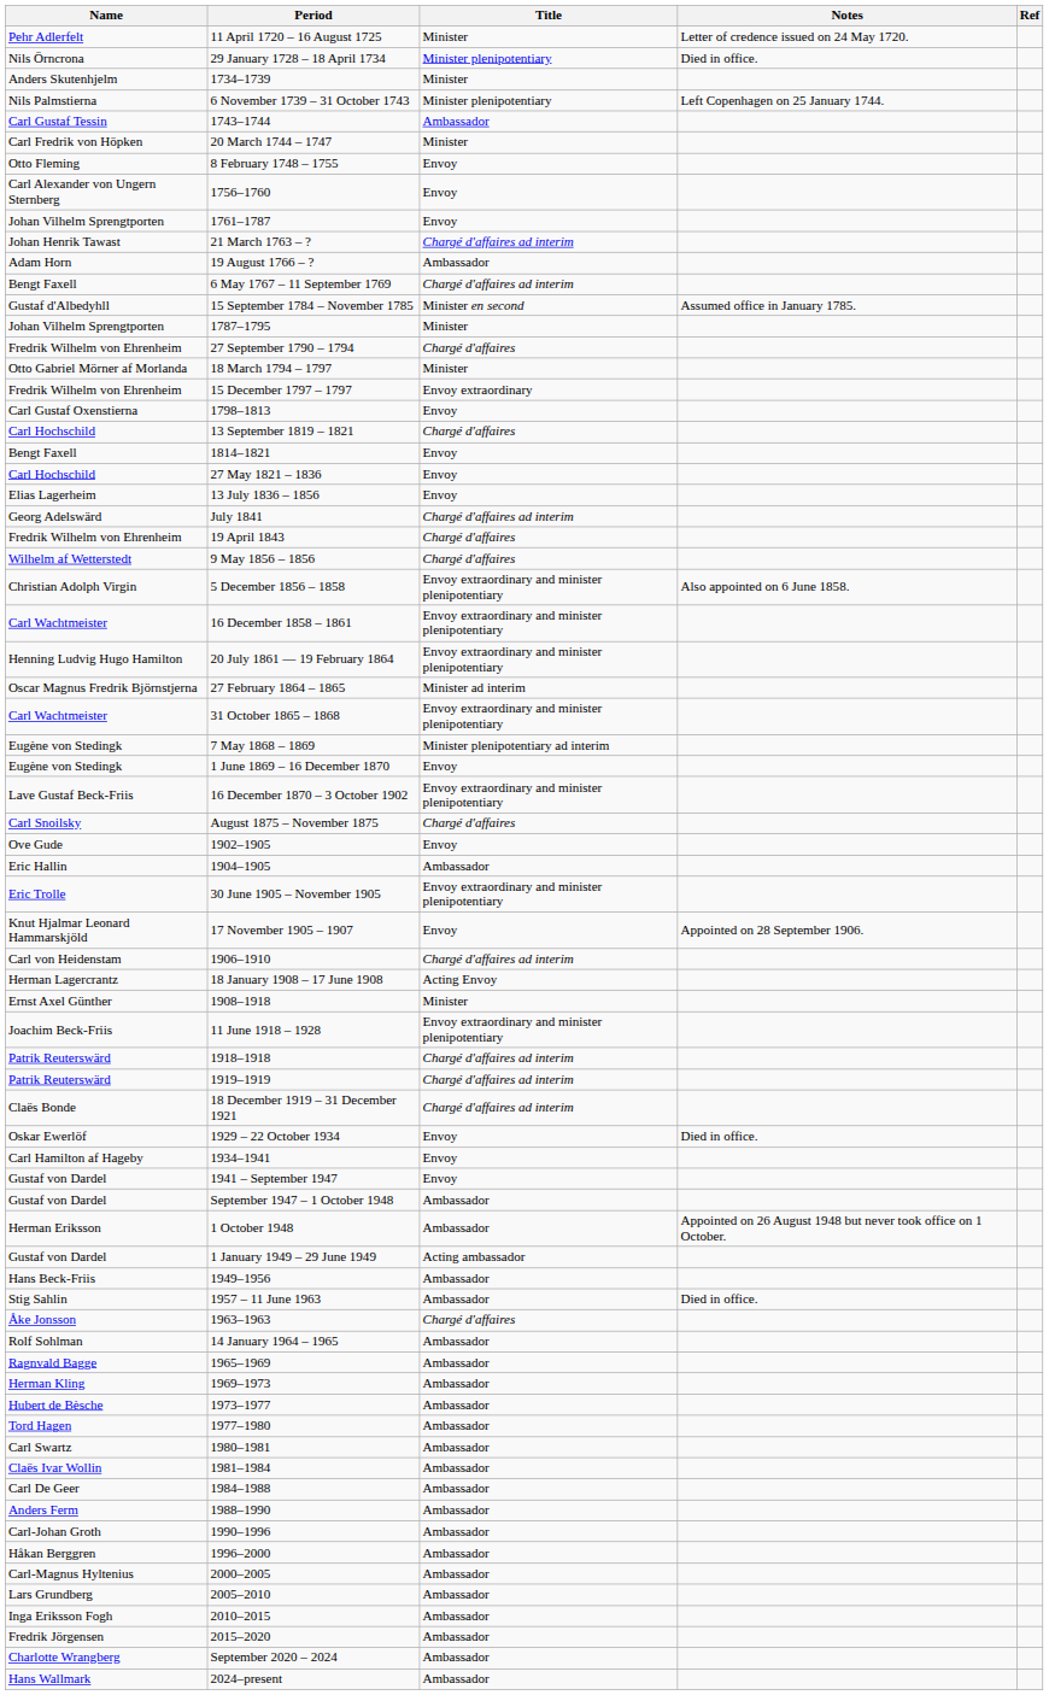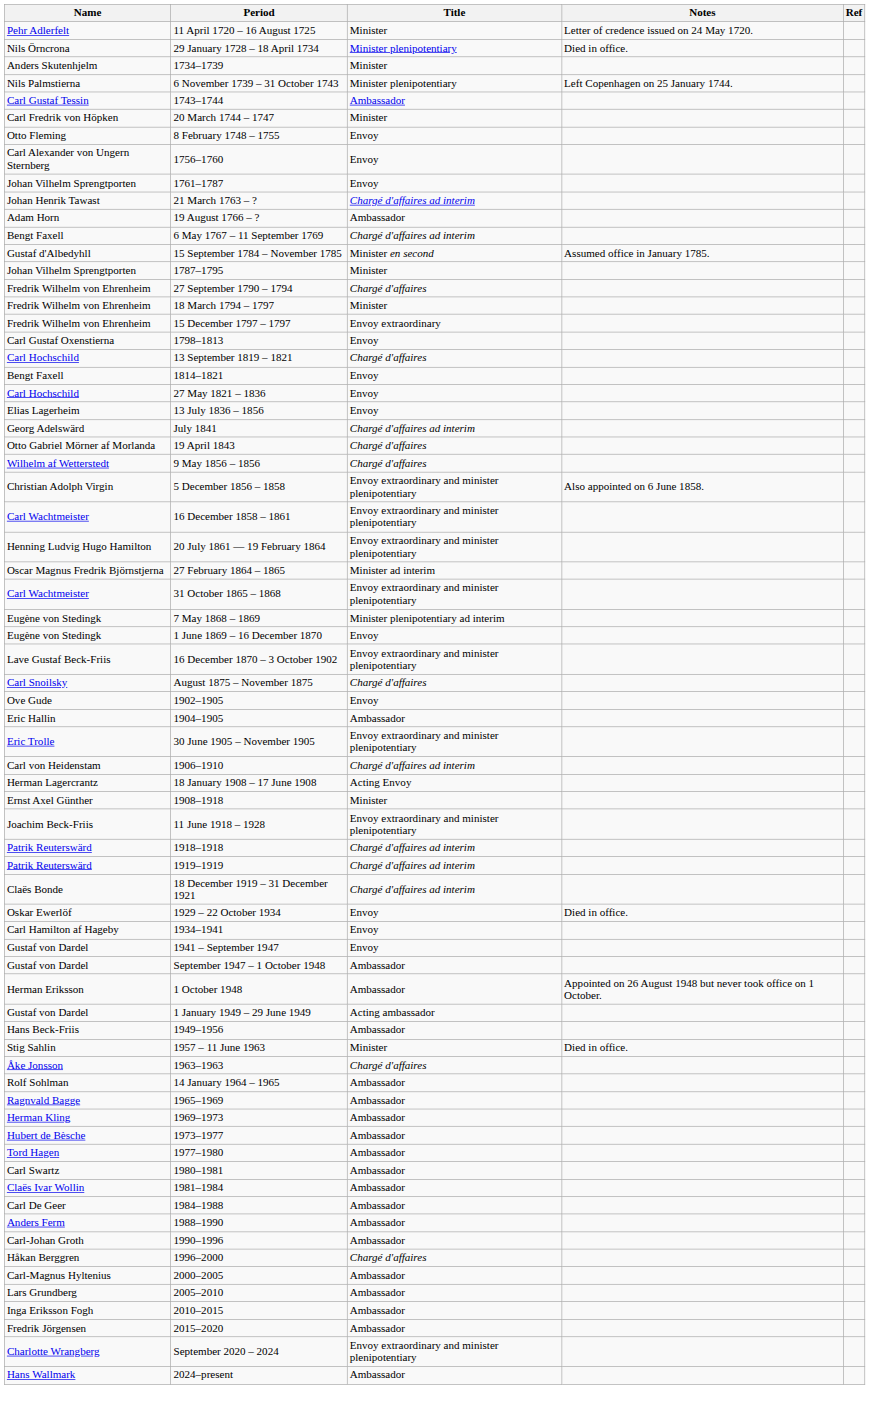 <table class="wikitable">
 <tr>
 <th>Name</th>
 <th>Period</th>
 <th>Title</th>
 <th>Notes</th>
 <th>Ref</th>
 </tr>
 <tr>
 <td><a href='#'>Pehr Adlerfelt</a></td>
 <td>11 April 1720 – 16 August 1725</td>
 <td>Minister</td>
 <td>Letter of credence issued on 24 May 1720.</td>
 <td></td>
 </tr>
 <tr>
 <td>Nils Örncrona</td>
 <td>29 January 1728 – 18 April 1734</td>
 <td><a href='#'>Minister plenipotentiary</a></td>
 <td>Died in office.</td>
 <td></td>
 </tr>
 <tr>
 <td>Anders Skutenhjelm</td>
 <td>1734–1739</td>
 <td>Minister</td>
 <td></td>
 <td></td>
 </tr>
 <tr>
 <td>Nils Palmstierna</td>
 <td>6 November 1739 – 31 October 1743</td>
 <td>Minister plenipotentiary</td>
 <td>Left Copenhagen on 25 January 1744.</td>
 <td></td>
 </tr>
 <tr>
 <td><a href='#'>Carl Gustaf Tessin</a></td>
 <td>1743–1744</td>
 <td><a href='#'>Ambassador</a></td>
 <td></td>
 <td></td>
 </tr>
 <tr>
 <td>Carl Fredrik von Höpken</td>
 <td>20 March 1744 – 1747</td>
 <td>Minister</td>
 <td></td>
 <td></td>
 </tr>
 <tr>
 <td>Otto Fleming</td>
 <td>8 February 1748 – 1755</td>
 <td>Envoy</td>
 <td></td>
 <td></td>
 </tr>
 <tr>
 <td>Carl Alexander von Ungern Sternberg</td>
 <td>1756–1760</td>
 <td>Envoy</td>
 <td></td>
 <td></td>
 </tr>
 <tr>
 <td>Johan Vilhelm Sprengtporten</td>
 <td>1761–1787</td>
 <td>Envoy</td>
 <td></td>
 <td></td>
 </tr>
 <tr>
 <td>Johan Henrik Tawast</td>
 <td>21 March 1763 – ?</td>
 <td><em><a href='#'>Chargé d'affaires ad interim</a></em></td>
 <td></td>
 <td></td>
 </tr>
 <tr>
 <td>Adam Horn</td>
 <td>19 August 1766 – ?</td>
 <td>Ambassador</td>
 <td></td>
 <td></td>
 </tr>
 <tr>
 <td>Bengt Faxell</td>
 <td>6 May 1767 – 11 September 1769</td>
 <td><em>Chargé d'affaires ad interim</em></td>
 <td></td>
 <td></td>
 </tr>
 <tr>
 <td>Gustaf d'Albedyhll</td>
 <td>15 September 1784 – November 1785</td>
 <td>Minister <em>en second</em></td>
 <td>Assumed office in January 1785.</td>
 <td></td>
 </tr>
 <tr>
 <td>Johan Vilhelm Sprengtporten</td>
 <td>1787–1795</td>
 <td>Minister</td>
 <td></td>
 <td></td>
 </tr>
 <tr>
 <td>Fredrik Wilhelm von Ehrenheim</td>
 <td>27 September 1790 – 1794</td>
 <td><em>Chargé d'affaires</em></td>
 <td></td>
 <td></td>
 </tr>
 <tr>
-<td>Otto Gabriel Mörner af Morlanda</td>
+<td>Fredrik Wilhelm von Ehrenheim</td>
 <td>18 March 1794 – 1797</td>
 <td>Minister</td>
 <td></td>
 <td></td>
 </tr>
 <tr>
 <td>Fredrik Wilhelm von Ehrenheim</td>
 <td>15 December 1797 – 1797</td>
 <td>Envoy extraordinary</td>
 <td></td>
 <td></td>
 </tr>
 <tr>
 <td>Carl Gustaf Oxenstierna</td>
 <td>1798–1813</td>
 <td>Envoy</td>
 <td></td>
 <td></td>
 </tr>
 <tr>
 <td><a href='#'>Carl Hochschild</a></td>
 <td>13 September 1819 – 1821</td>
 <td><em>Chargé d'affaires</em></td>
 <td></td>
 <td></td>
 </tr>
 <tr>
 <td>Bengt Faxell</td>
 <td>1814–1821</td>
 <td>Envoy</td>
 <td></td>
 <td></td>
 </tr>
 <tr>
 <td><a href='#'>Carl Hochschild</a></td>
 <td>27 May 1821 – 1836</td>
 <td>Envoy</td>
 <td></td>
 <td></td>
 </tr>
 <tr>
 <td>Elias Lagerheim</td>
 <td>13 July 1836 – 1856</td>
 <td>Envoy</td>
 <td></td>
 <td></td>
 </tr>
 <tr>
 <td>Georg Adelswärd</td>
 <td>July 1841</td>
 <td><em>Chargé d'affaires ad interim</em></td>
 <td></td>
 <td></td>
 </tr>
 <tr>
-<td>Fredrik Wilhelm von Ehrenheim</td>
+<td>Otto Gabriel Mörner af Morlanda</td>
 <td>19 April 1843</td>
 <td><em>Chargé d'affaires</em></td>
 <td></td>
 <td></td>
 </tr>
 <tr>
 <td><a href='#'>Wilhelm af Wetterstedt</a></td>
 <td>9 May 1856 – 1856</td>
 <td><em>Chargé d'affaires</em></td>
 <td></td>
 <td></td>
 </tr>
 <tr>
 <td>Christian Adolph Virgin</td>
 <td>5 December 1856 – 1858</td>
 <td>Envoy extraordinary and minister plenipotentiary</td>
 <td>Also appointed on 6 June 1858.</td>
 <td></td>
 </tr>
 <tr>
 <td><a href='#'>Carl Wachtmeister</a></td>
 <td>16 December 1858 – 1861</td>
 <td>Envoy extraordinary and minister plenipotentiary</td>
 <td></td>
 <td></td>
 </tr>
 <tr>
 <td>Henning Ludvig Hugo Hamilton</td>
 <td>20 July 1861 — 19 February 1864</td>
 <td>Envoy extraordinary and minister plenipotentiary</td>
 <td></td>
 <td></td>
 </tr>
 <tr>
 <td>Oscar Magnus Fredrik Björnstjerna</td>
 <td>27 February 1864 – 1865</td>
 <td>Minister ad interim</td>
 <td></td>
 <td></td>
 </tr>
 <tr>
 <td><a href='#'>Carl Wachtmeister</a></td>
 <td>31 October 1865 – 1868</td>
 <td>Envoy extraordinary and minister plenipotentiary</td>
 <td></td>
 <td></td>
 </tr>
 <tr>
 <td>Eugène von Stedingk</td>
 <td>7 May 1868 – 1869</td>
 <td>Minister plenipotentiary ad interim</td>
 <td></td>
 <td></td>
 </tr>
 <tr>
 <td>Eugène von Stedingk</td>
 <td>1 June 1869 – 16 December 1870</td>
 <td>Envoy</td>
 <td></td>
 <td></td>
 </tr>
 <tr>
 <td>Lave Gustaf Beck-Friis</td>
 <td>16 December 1870 – 3 October 1902</td>
 <td>Envoy extraordinary and minister plenipotentiary</td>
 <td></td>
 <td></td>
 </tr>
 <tr>
 <td><a href='#'>Carl Snoilsky</a></td>
 <td>August 1875 – November 1875</td>
 <td><em>Chargé d'affaires</em></td>
 <td></td>
 <td></td>
 </tr>
 <tr>
 <td>Ove Gude</td>
 <td>1902–1905</td>
 <td>Envoy</td>
 <td></td>
 <td></td>
 </tr>
 <tr>
 <td>Eric Hallin</td>
 <td>1904–1905</td>
 <td>Ambassador</td>
 <td></td>
 <td></td>
 </tr>
 <tr>
 <td><a href='#'>Eric Trolle</a></td>
 <td>30 June 1905 – November 1905</td>
 <td>Envoy extraordinary and minister plenipotentiary</td>
 <td></td>
-<td></td>
-</tr>
-<tr>
-<td>Knut Hjalmar Leonard Hammarskjöld</td>
-<td>17 November 1905 – 1907</td>
-<td>Envoy</td>
-<td>Appointed on 28 September 1906.</td>
 <td></td>
 </tr>
 <tr>
 <td>Carl von Heidenstam</td>
 <td>1906–1910</td>
 <td><em>Chargé d'affaires ad interim</em></td>
 <td></td>
 <td></td>
 </tr>
 <tr>
 <td>Herman Lagercrantz</td>
 <td>18 January 1908 – 17 June 1908</td>
 <td>Acting Envoy</td>
 <td></td>
 <td></td>
 </tr>
 <tr>
 <td>Ernst Axel Günther</td>
 <td>1908–1918</td>
 <td>Minister</td>
 <td></td>
 <td></td>
 </tr>
 <tr>
 <td>Joachim Beck-Friis</td>
 <td>11 June 1918 – 1928</td>
 <td>Envoy extraordinary and minister plenipotentiary</td>
 <td></td>
 <td></td>
 </tr>
 <tr>
 <td><a href='#'>Patrik Reuterswärd</a></td>
 <td>1918–1918</td>
 <td><em>Chargé d'affaires ad interim</em></td>
 <td></td>
 <td></td>
 </tr>
 <tr>
 <td><a href='#'>Patrik Reuterswärd</a></td>
 <td>1919–1919</td>
 <td><em>Chargé d'affaires ad interim</em></td>
 <td></td>
 <td></td>
 </tr>
 <tr>
 <td>Claës Bonde</td>
 <td>18 December 1919 – 31 December 1921</td>
 <td><em>Chargé d'affaires ad interim</em></td>
 <td></td>
 <td></td>
 </tr>
 <tr>
 <td>Oskar Ewerlöf</td>
 <td>1929 – 22 October 1934</td>
 <td>Envoy</td>
 <td>Died in office.</td>
 <td></td>
 </tr>
 <tr>
 <td>Carl Hamilton af Hageby</td>
 <td>1934–1941</td>
 <td>Envoy</td>
 <td></td>
 <td></td>
 </tr>
 <tr>
 <td>Gustaf von Dardel</td>
 <td>1941 – September 1947</td>
 <td>Envoy</td>
 <td></td>
 <td></td>
 </tr>
 <tr>
 <td>Gustaf von Dardel</td>
 <td>September 1947 – 1 October 1948</td>
 <td>Ambassador</td>
 <td></td>
 <td></td>
 </tr>
 <tr>
 <td>Herman Eriksson</td>
 <td>1 October 1948</td>
 <td>Ambassador</td>
 <td>Appointed on 26 August 1948 but never took office on 1 October.</td>
 <td></td>
 </tr>
 <tr>
 <td>Gustaf von Dardel</td>
 <td>1 January 1949 – 29 June 1949</td>
 <td>Acting ambassador</td>
 <td></td>
 <td></td>
 </tr>
 <tr>
 <td>Hans Beck-Friis</td>
 <td>1949–1956</td>
 <td>Ambassador</td>
 <td></td>
 <td></td>
 </tr>
 <tr>
 <td>Stig Sahlin</td>
 <td>1957 – 11 June 1963</td>
-<td>Ambassador</td>
+<td>Minister</td>
 <td>Died in office.</td>
 <td></td>
 </tr>
 <tr>
 <td><a href='#'>Åke Jonsson</a></td>
 <td>1963–1963</td>
 <td><em>Chargé d'affaires</em></td>
 <td></td>
 <td></td>
 </tr>
 <tr>
 <td>Rolf Sohlman</td>
 <td>14 January 1964 – 1965</td>
 <td>Ambassador</td>
 <td></td>
 <td></td>
 </tr>
 <tr>
 <td><a href='#'>Ragnvald Bagge</a></td>
 <td>1965–1969</td>
 <td>Ambassador</td>
 <td></td>
 <td></td>
 </tr>
 <tr>
 <td><a href='#'>Herman Kling</a></td>
 <td>1969–1973</td>
 <td>Ambassador</td>
 <td></td>
 <td></td>
 </tr>
 <tr>
 <td><a href='#'>Hubert de Bèsche</a></td>
 <td>1973–1977</td>
 <td>Ambassador</td>
 <td></td>
 <td></td>
 </tr>
 <tr>
 <td><a href='#'>Tord Hagen</a></td>
 <td>1977–1980</td>
 <td>Ambassador</td>
 <td></td>
 <td></td>
 </tr>
 <tr>
 <td>Carl Swartz</td>
 <td>1980–1981</td>
 <td>Ambassador</td>
 <td></td>
 <td></td>
 </tr>
 <tr>
 <td><a href='#'>Claës Ivar Wollin</a></td>
 <td>1981–1984</td>
 <td>Ambassador</td>
 <td></td>
 <td></td>
 </tr>
 <tr>
 <td>Carl De Geer</td>
 <td>1984–1988</td>
 <td>Ambassador</td>
 <td></td>
 <td></td>
 </tr>
 <tr>
 <td><a href='#'>Anders Ferm</a></td>
 <td>1988–1990</td>
 <td>Ambassador</td>
 <td></td>
 <td></td>
 </tr>
 <tr>
 <td>Carl-Johan Groth</td>
 <td>1990–1996</td>
 <td>Ambassador</td>
 <td></td>
 <td></td>
 </tr>
 <tr>
 <td>Håkan Berggren</td>
 <td>1996–2000</td>
-<td>Ambassador</td>
+<td><em>Chargé d'affaires</em></td>
 <td></td>
 <td></td>
 </tr>
 <tr>
 <td>Carl-Magnus Hyltenius</td>
 <td>2000–2005</td>
 <td>Ambassador</td>
 <td></td>
 <td></td>
 </tr>
 <tr>
 <td>Lars Grundberg</td>
 <td>2005–2010</td>
 <td>Ambassador</td>
 <td></td>
 <td></td>
 </tr>
 <tr>
 <td>Inga Eriksson Fogh</td>
 <td>2010–2015</td>
 <td>Ambassador</td>
 <td></td>
 <td></td>
 </tr>
 <tr>
 <td>Fredrik Jörgensen</td>
 <td>2015–2020</td>
 <td>Ambassador</td>
 <td></td>
 <td></td>
 </tr>
 <tr>
 <td><a href='#'>Charlotte Wrangberg</a></td>
 <td>September 2020 – 2024</td>
-<td>Ambassador</td>
+<td>Envoy extraordinary and minister plenipotentiary</td>
 <td></td>
 <td></td>
 </tr>
 <tr>
 <td><a href='#'>Hans Wallmark</a></td>
 <td>2024–present</td>
 <td>Ambassador</td>
 <td></td>
 <td></td>
 </tr>
 </table>
